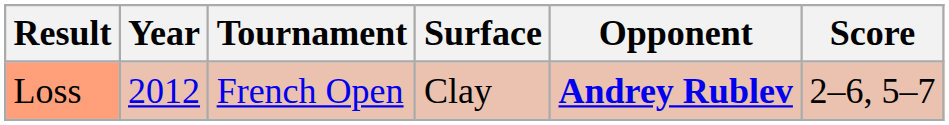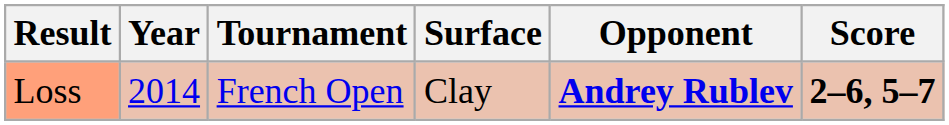 <table class="wikitable">
 <tr>
 <th>Result</th>
 <th>Year</th>
 <th>Tournament</th>
 <th>Surface</th>
 <th>Opponent</th>
 <th>Score</th>
 </tr>
 <tr style="background:#EBC2AF;">
 <td bgcolor=ffa07a>Loss</td>
-<td><a href='#'>2012</a></td>
+<td><a href='#'>2014</a></td>
 <td><a href='#'>French Open</a></td>
 <td>Clay</td>
 <td><strong> <a href='#'>Andrey Rublev</a></strong></td>
-<td>2–6, 5–7</td>
+<td><strong>2–6, 5–7</strong></td>
 </tr>
 </table>
